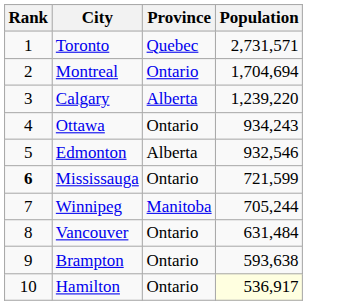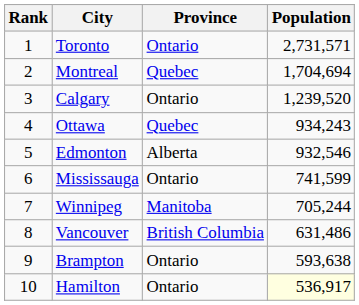 <table class="wikitable sortable">
 <tr>
 <th>Rank</th>
 <th>City</th>
 <th>Province</th>
 <th>Population</th>
 </tr>
 <tr>
 <td align=center>1</td>
 <td><a href='#'>Toronto</a></td>
-<td><a href='#'>Quebec</a></td>
+<td><a href='#'>Ontario</a></td>
 <td align=right>2,731,571</td>
 </tr>
 <tr>
 <td align=center>2</td>
 <td><a href='#'>Montreal</a></td>
-<td><a href='#'>Ontario</a></td>
+<td><a href='#'>Quebec</a></td>
 <td align=right>1,704,694</td>
 </tr>
 <tr>
 <td align=center>3</td>
 <td><a href='#'>Calgary</a></td>
-<td><a href='#'>Alberta</a></td>
-<td align=right>1,239,220</td>
+<td>Ontario</td>
+<td align=right>1,239,520</td>
 </tr>
 <tr>
 <td align=center>4</td>
 <td><a href='#'>Ottawa</a></td>
-<td>Ontario</td>
+<td><a href='#'>Quebec</a></td>
 <td align=right>934,243</td>
 </tr>
 <tr>
 <td align=center>5</td>
 <td><a href='#'>Edmonton</a></td>
 <td>Alberta</td>
 <td align=right>932,546</td>
 </tr>
 <tr>
-<td align=center><strong>6</strong></td>
+<td align=center>6</td>
 <td><a href='#'>Mississauga</a></td>
 <td>Ontario</td>
-<td align=right>721,599</td>
+<td align=right>741,599</td>
 </tr>
 <tr>
 <td align=center>7</td>
 <td><a href='#'>Winnipeg</a></td>
 <td><a href='#'>Manitoba</a></td>
 <td align=right>705,244</td>
 </tr>
 <tr>
 <td align=center>8</td>
 <td><a href='#'>Vancouver</a></td>
-<td>Ontario</td>
-<td align=right>631,484</td>
+<td><a href='#'>British Columbia</a></td>
+<td align=right>631,486</td>
 </tr>
 <tr>
 <td align=center>9</td>
 <td><a href='#'>Brampton</a></td>
 <td>Ontario</td>
 <td align=right>593,638</td>
 </tr>
 <tr>
 <td align=center>10</td>
 <td><a href='#'>Hamilton</a></td>
 <td>Ontario</td>
 <td align=right style="background: lightyellow;">536,917</td>
 </tr>
 </table>
